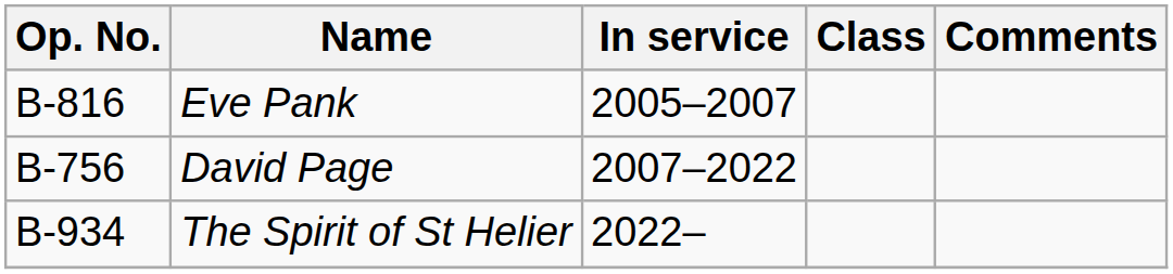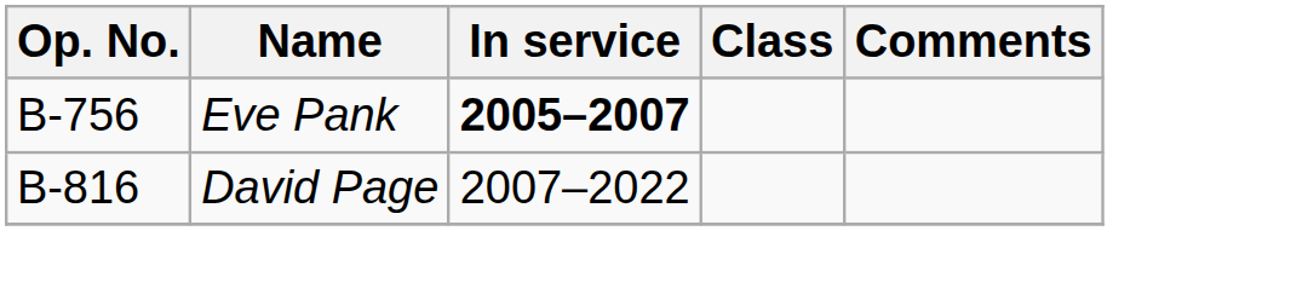 <table class="wikitable">
 <tr>
 <th>Op. No.</th>
 <th>Name</th>
 <th>In service</th>
 <th>Class</th>
 <th>Comments</th>
 </tr>
 <tr>
-<td>B-816</td>
+<td>B-756</td>
 <td><em>Eve Pank</em></td>
-<td>2005–2007</td>
+<td><strong>2005–2007</strong></td>
 <td></td>
 <td></td>
 </tr>
 <tr>
-<td>B-756</td>
+<td>B-816</td>
 <td><em>David Page</em></td>
 <td>2007–2022</td>
 <td></td>
 <td></td>
 </tr>
 <tr>
-<td>B-934</td>
-<td><em>The Spirit of St Helier</em></td>
-<td>2022–</td>
-<td></td>
-<td></td>
-</tr>
-<tr>
 </tr>
 </table>
